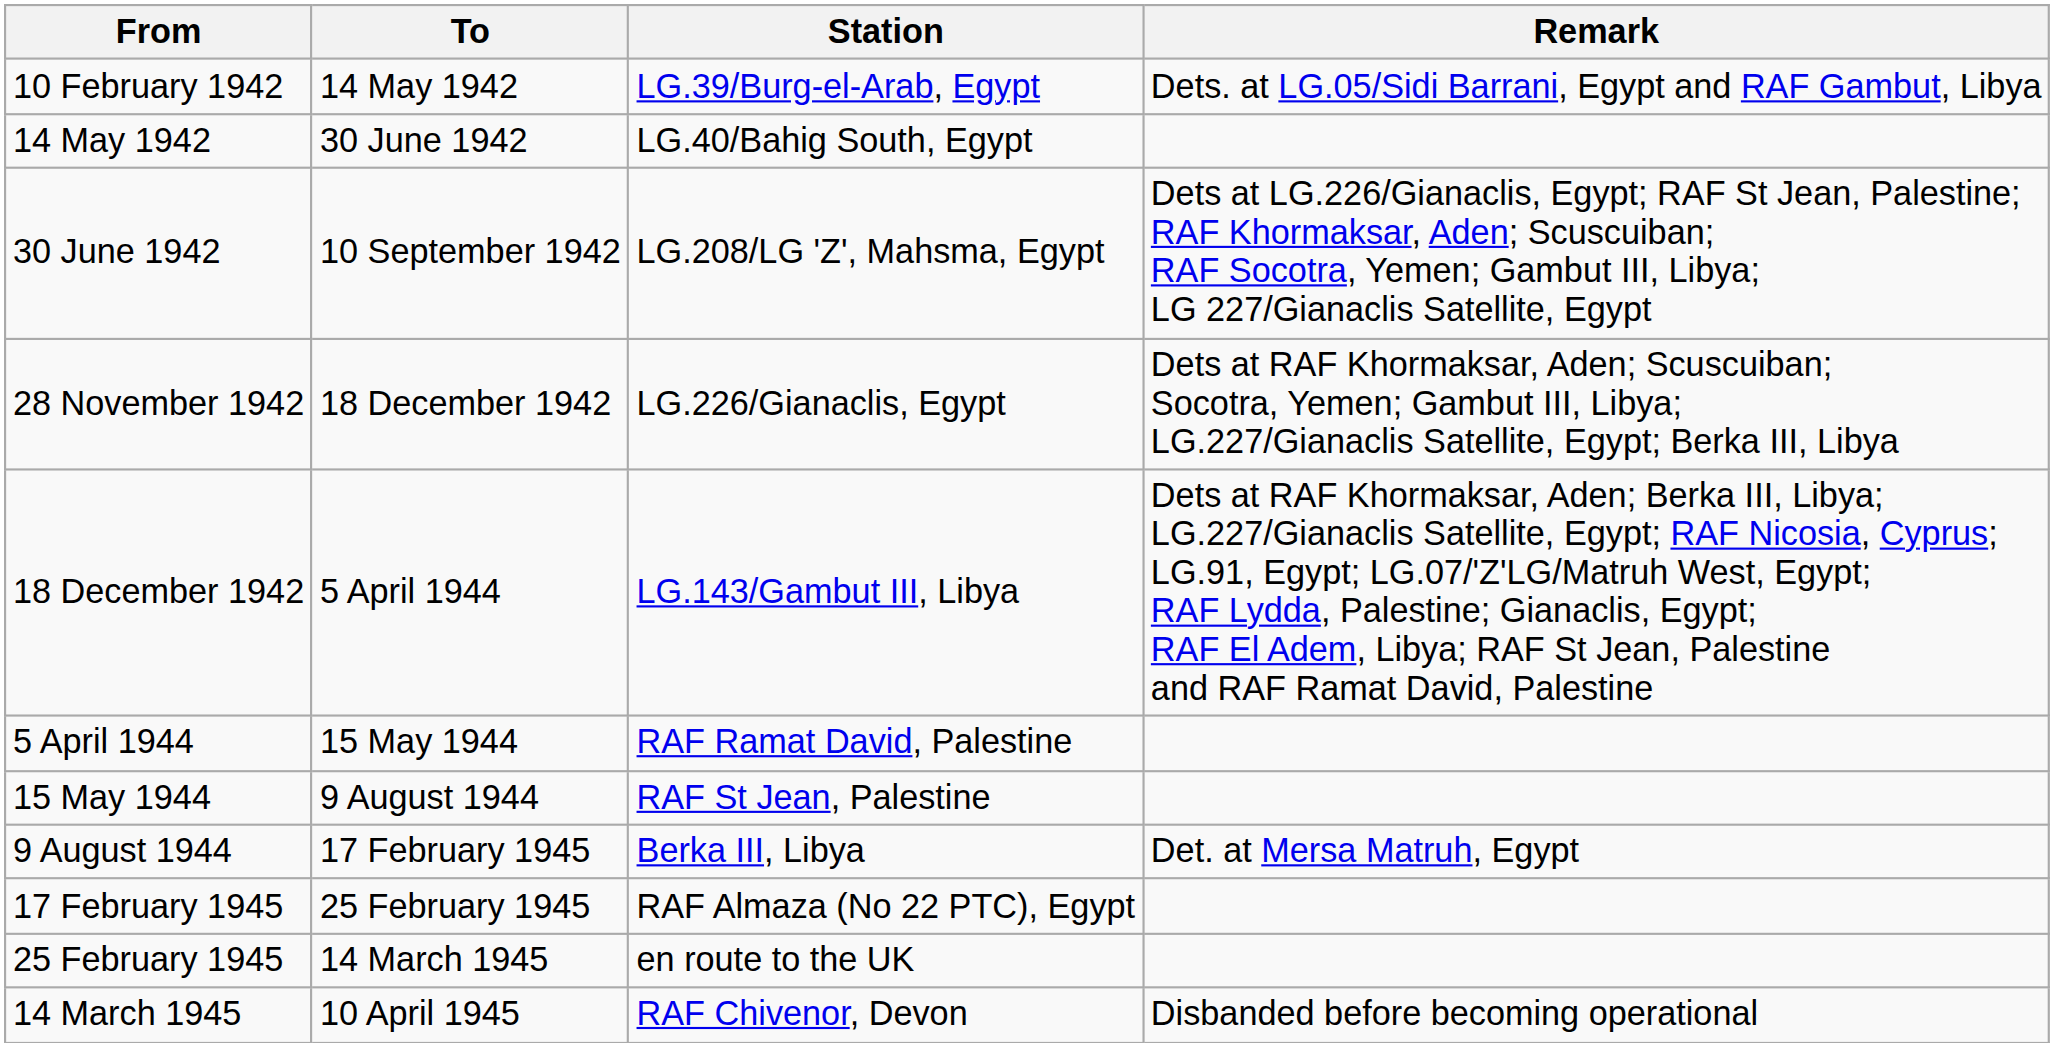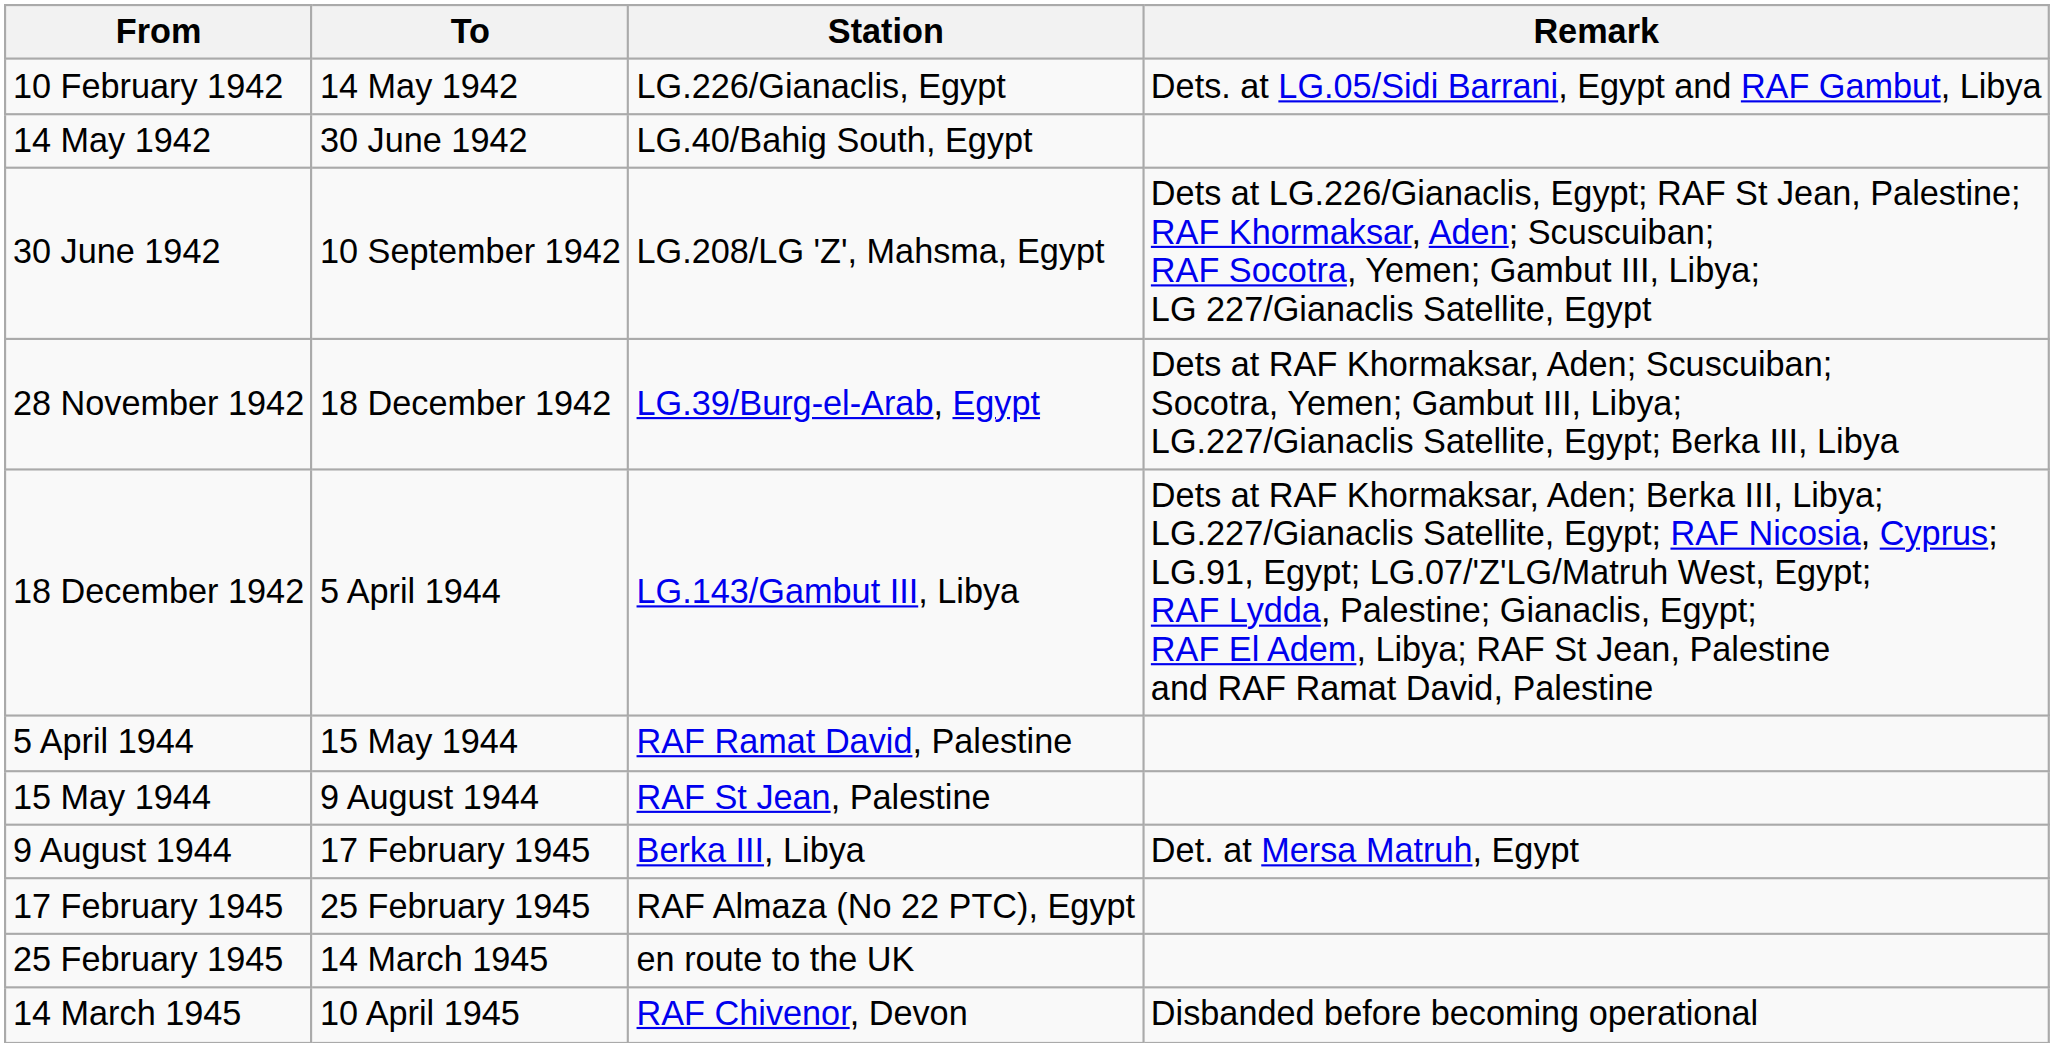 <table class="wikitable">
 <tr>
 <th>From</th>
 <th>To</th>
 <th>Station</th>
 <th>Remark</th>
 </tr>
 <tr>
 <td>10 February 1942</td>
 <td>14 May 1942</td>
-<td><a href='#'>LG.39/Burg-el-Arab</a>, <a href='#'>Egypt</a></td>
+<td>LG.226/Gianaclis, Egypt</td>
 <td>Dets. at <a href='#'>LG.05/Sidi Barrani</a>, Egypt and <a href='#'>RAF Gambut</a>, Libya</td>
 </tr>
 <tr>
 <td>14 May 1942</td>
 <td>30 June 1942</td>
 <td>LG.40/Bahig South, Egypt</td>
 <td></td>
 </tr>
 <tr>
 <td>30 June 1942</td>
 <td>10 September 1942</td>
 <td>LG.208/LG 'Z', Mahsma, Egypt</td>
 <td>Dets at LG.226/Gianaclis, Egypt; RAF St Jean, Palestine;<br> <a href='#'>RAF Khormaksar</a>, <a href='#'>Aden</a>; Scuscuiban;<br> <a href='#'>RAF Socotra</a>, Yemen; Gambut III, Libya;<br> LG 227/Gianaclis Satellite, Egypt</td>
 </tr>
 <tr>
 <td>28 November 1942</td>
 <td>18 December 1942</td>
-<td>LG.226/Gianaclis, Egypt</td>
+<td><a href='#'>LG.39/Burg-el-Arab</a>, <a href='#'>Egypt</a></td>
 <td>Dets at RAF Khormaksar, Aden; Scuscuiban;<br> Socotra, Yemen; Gambut III, Libya;<br> LG.227/Gianaclis Satellite, Egypt; Berka III, Libya</td>
 </tr>
 <tr>
 <td>18 December 1942</td>
 <td>5 April 1944</td>
 <td><a href='#'>LG.143/Gambut III</a>, Libya</td>
 <td>Dets at RAF Khormaksar, Aden; Berka III, Libya;<br> LG.227/Gianaclis Satellite, Egypt; <a href='#'>RAF Nicosia</a>, <a href='#'>Cyprus</a>;<br> LG.91, Egypt; LG.07/'Z'LG/Matruh West, Egypt;<br> <a href='#'>RAF Lydda</a>, Palestine; Gianaclis, Egypt;<br> <a href='#'>RAF El Adem</a>, Libya; RAF St Jean, Palestine<br> and RAF Ramat David, Palestine</td>
 </tr>
 <tr>
 <td>5 April 1944</td>
 <td>15 May 1944</td>
 <td><a href='#'>RAF Ramat David</a>, Palestine</td>
 <td></td>
 </tr>
 <tr>
 <td>15 May 1944</td>
 <td>9 August 1944</td>
 <td><a href='#'>RAF St Jean</a>, Palestine</td>
 <td></td>
 </tr>
 <tr>
 <td>9 August 1944</td>
 <td>17 February 1945</td>
 <td><a href='#'>Berka III</a>, Libya</td>
 <td>Det. at <a href='#'>Mersa Matruh</a>, Egypt</td>
 </tr>
 <tr>
 <td>17 February 1945</td>
 <td>25 February 1945</td>
 <td>RAF Almaza (No 22 PTC), Egypt</td>
 <td></td>
 </tr>
 <tr>
 <td>25 February 1945</td>
 <td>14 March 1945</td>
 <td>en route to the UK</td>
 <td></td>
 </tr>
 <tr>
 <td>14 March 1945</td>
 <td>10 April 1945</td>
 <td><a href='#'>RAF Chivenor</a>, Devon</td>
 <td>Disbanded before becoming operational</td>
 </tr>
 </table>
